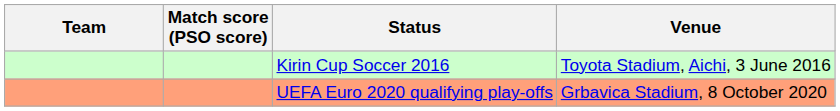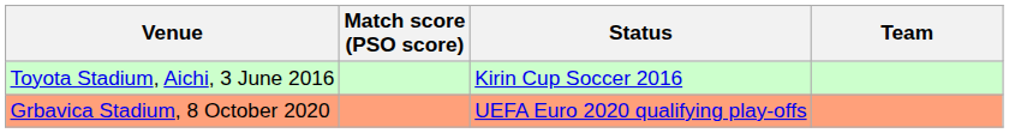 <table class="wikitable">
 <tr>
-<th width=140>Team</th>
+<th>Venue</th>
 <th>Match score <br> (PSO score)</th>
 <th>Status</th>
-<th>Venue</th>
+<th width=140>Team</th>
 </tr>
 <tr bgcolor=#CCFFCC>
-<td></td>
+<td> <a href='#'>Toyota Stadium</a>, <a href='#'>Aichi</a>, 3 June 2016</td>
 <td></td>
 <td><a href='#'>Kirin Cup Soccer 2016</a></td>
-<td> <a href='#'>Toyota Stadium</a>, <a href='#'>Aichi</a>, 3 June 2016</td>
+<td></td>
 </tr>
 <tr bgcolor=#ffa07a>
-<td></td>
+<td> <a href='#'>Grbavica Stadium</a>, 8 October 2020</td>
 <td></td>
 <td><a href='#'>UEFA Euro 2020 qualifying play-offs</a></td>
-<td> <a href='#'>Grbavica Stadium</a>, 8 October 2020</td>
+<td></td>
 </tr>
 </table>
